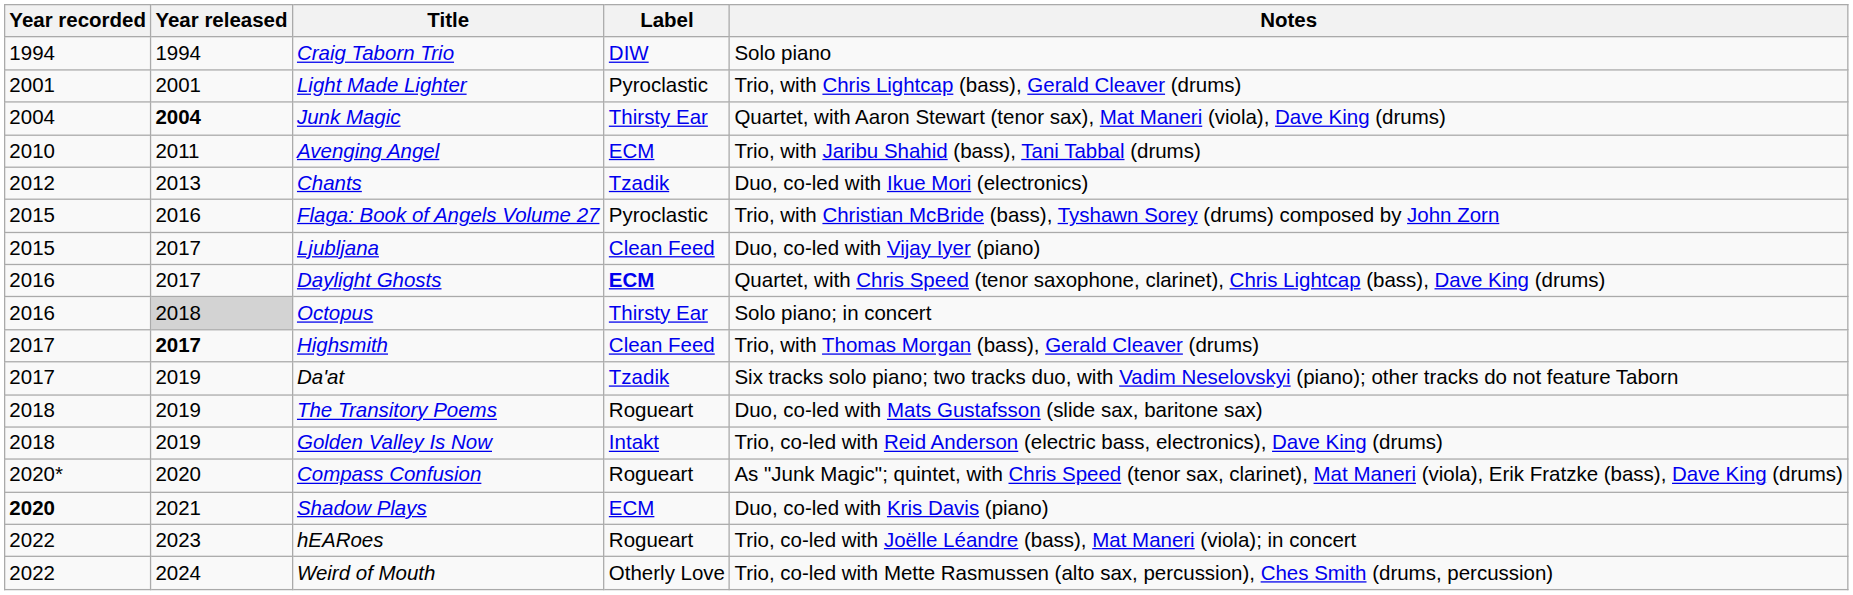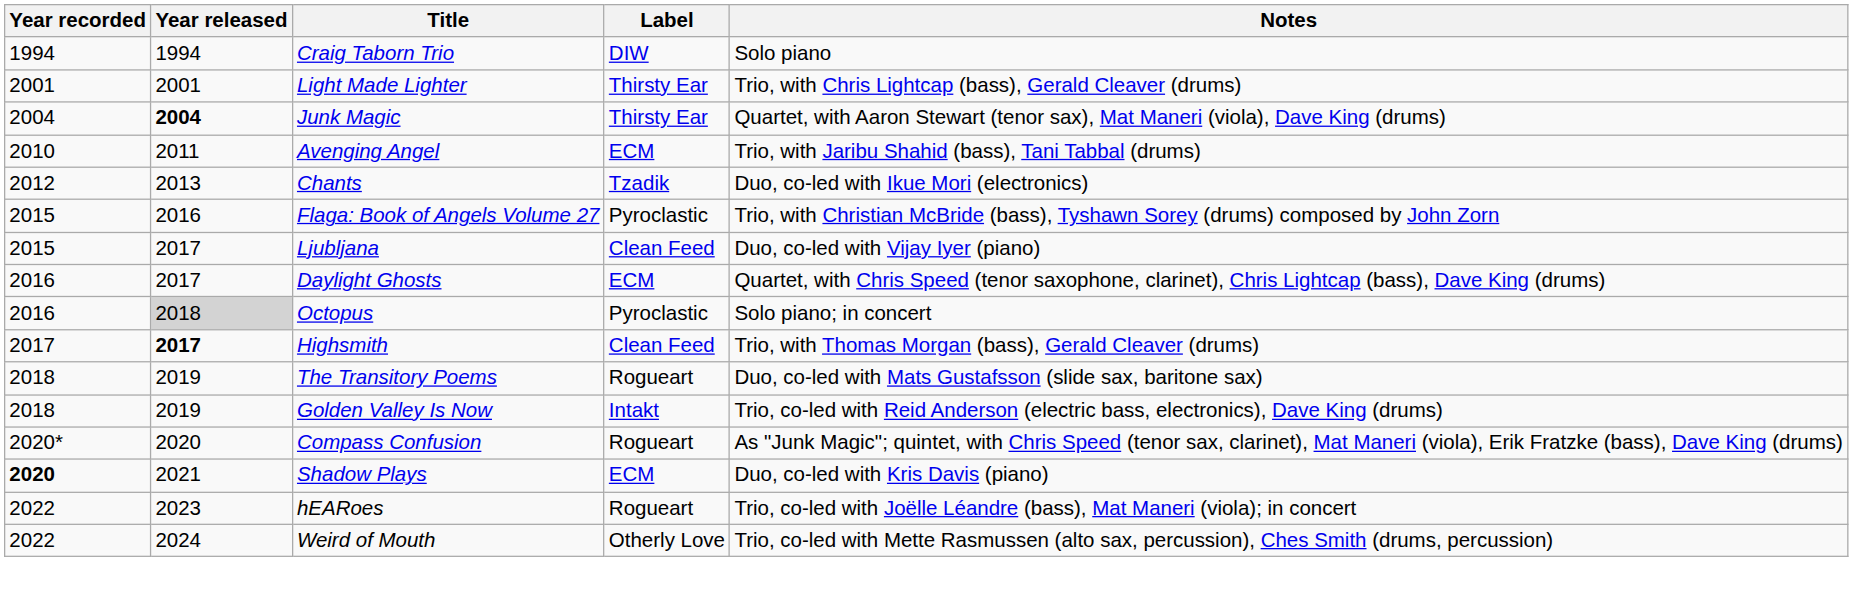 <table class="wikitable sortable">
 <tr>
 <th>Year recorded</th>
 <th>Year released</th>
 <th>Title</th>
 <th>Label</th>
 <th>Notes</th>
 </tr>
 <tr>
 <td>1994</td>
 <td>1994</td>
 <td><em><a href='#'>Craig Taborn Trio</a></em></td>
 <td><a href='#'>DIW</a></td>
 <td>Solo piano</td>
 </tr>
 <tr>
 <td>2001</td>
 <td>2001</td>
 <td><em><a href='#'>Light Made Lighter</a></em></td>
-<td>Pyroclastic</td>
+<td><a href='#'>Thirsty Ear</a></td>
 <td>Trio, with <a href='#'>Chris Lightcap</a> (bass), <a href='#'>Gerald Cleaver</a> (drums)</td>
 </tr>
 <tr>
 <td>2004</td>
 <td><strong>2004</strong></td>
 <td><em><a href='#'>Junk Magic</a></em></td>
 <td><a href='#'>Thirsty Ear</a></td>
 <td>Quartet, with Aaron Stewart (tenor sax), <a href='#'>Mat Maneri</a> (viola), <a href='#'>Dave King</a> (drums)</td>
 </tr>
 <tr>
 <td>2010</td>
 <td>2011</td>
 <td><em><a href='#'>Avenging Angel</a></em></td>
 <td><a href='#'>ECM</a></td>
 <td>Trio, with <a href='#'>Jaribu Shahid</a> (bass), <a href='#'>Tani Tabbal</a> (drums)</td>
 </tr>
 <tr>
 <td>2012</td>
 <td>2013</td>
 <td><em><a href='#'>Chants</a></em></td>
 <td><a href='#'>Tzadik</a></td>
 <td>Duo, co-led with <a href='#'>Ikue Mori</a> (electronics)</td>
 </tr>
 <tr>
 <td>2015</td>
 <td>2016</td>
 <td><em><a href='#'>Flaga: Book of Angels Volume 27</a></em></td>
 <td>Pyroclastic</td>
 <td>Trio, with <a href='#'>Christian McBride</a> (bass), <a href='#'>Tyshawn Sorey</a> (drums) composed by <a href='#'>John Zorn</a></td>
 </tr>
 <tr>
 <td>2015</td>
 <td>2017</td>
 <td><em><a href='#'>Ljubljana</a></em></td>
 <td><a href='#'>Clean Feed</a></td>
 <td>Duo, co-led with <a href='#'>Vijay Iyer</a> (piano)</td>
 </tr>
 <tr>
 <td>2016</td>
 <td>2017</td>
 <td><em><a href='#'>Daylight Ghosts</a></em></td>
-<td><strong><a href='#'>ECM</a></strong></td>
+<td><a href='#'>ECM</a></td>
 <td>Quartet, with <a href='#'>Chris Speed</a>  (tenor saxophone, clarinet), <a href='#'>Chris Lightcap</a> (bass), <a href='#'>Dave King</a> (drums)</td>
 </tr>
 <tr>
 <td>2016</td>
 <td style="background: lightgrey;">2018</td>
 <td><em><a href='#'>Octopus</a></em></td>
-<td><a href='#'>Thirsty Ear</a></td>
+<td>Pyroclastic</td>
 <td>Solo piano; in concert</td>
 </tr>
 <tr>
 <td>2017</td>
 <td><strong>2017</strong></td>
 <td><em><a href='#'>Highsmith</a></em></td>
 <td><a href='#'>Clean Feed</a></td>
 <td>Trio, with <a href='#'>Thomas Morgan</a> (bass), <a href='#'>Gerald Cleaver</a> (drums)</td>
-</tr>
-<tr>
-<td>2017</td>
-<td>2019</td>
-<td><em>Da'at</em></td>
-<td><a href='#'>Tzadik</a></td>
-<td>Six tracks solo piano; two tracks duo, with <a href='#'>Vadim Neselovskyi</a> (piano); other tracks do not feature Taborn</td>
 </tr>
 <tr>
 <td>2018</td>
 <td>2019</td>
 <td><em><a href='#'>The Transitory Poems</a></em></td>
 <td>Rogueart</td>
 <td>Duo, co-led with <a href='#'>Mats Gustafsson</a> (slide sax, baritone sax)</td>
 </tr>
 <tr>
 <td>2018</td>
 <td>2019</td>
 <td><em><a href='#'>Golden Valley Is Now</a></em></td>
 <td><a href='#'>Intakt</a></td>
 <td>Trio, co-led with <a href='#'>Reid Anderson</a> (electric bass, electronics), <a href='#'>Dave King</a> (drums)</td>
 </tr>
 <tr>
 <td>2020*</td>
 <td>2020</td>
 <td><em><a href='#'>Compass Confusion</a></em></td>
 <td>Rogueart</td>
 <td>As "Junk Magic"; quintet, with <a href='#'>Chris Speed</a> (tenor sax, clarinet), <a href='#'>Mat Maneri</a> (viola), Erik Fratzke (bass), <a href='#'>Dave King</a> (drums)</td>
 </tr>
 <tr>
 <td><strong>2020</strong></td>
 <td>2021</td>
 <td><em><a href='#'>Shadow Plays</a></em></td>
 <td><a href='#'>ECM</a></td>
 <td>Duo, co-led with <a href='#'>Kris Davis</a> (piano)</td>
 </tr>
 <tr>
 <td>2022</td>
 <td>2023</td>
 <td><em>hEARoes</em></td>
 <td>Rogueart</td>
 <td>Trio, co-led with <a href='#'>Joëlle Léandre</a> (bass), <a href='#'>Mat Maneri</a> (viola); in concert</td>
 </tr>
 <tr>
 <td>2022</td>
 <td>2024</td>
 <td><em>Weird of Mouth</em></td>
 <td>Otherly Love</td>
 <td>Trio, co-led with Mette Rasmussen (alto sax, percussion), <a href='#'>Ches Smith</a> (drums, percussion)</td>
 </tr>
 </table>
